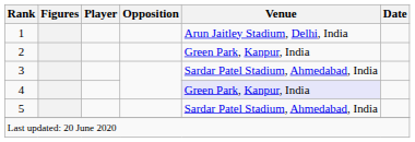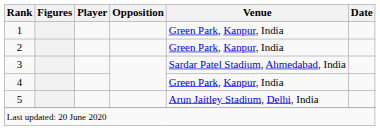 <table class="wikitable sortable">
 <tr>
 <th scope=col>Rank</th>
 <th scope=col>Figures</th>
 <th scope=col>Player</th>
 <th scope=col>Opposition</th>
 <th scope=col>Venue</th>
 <th scope=col>Date</th>
 </tr>
 <tr>
 <td align=center>1</td>
 <th scope=row style=text-align:center;></th>
 <td></td>
 <td></td>
-<td><a href='#'>Arun Jaitley Stadium</a>, <a href='#'>Delhi</a>, India</td>
+<td><a href='#'>Green Park</a>, <a href='#'>Kanpur</a>, India</td>
 <td></td>
 </tr>
 <tr>
 <td align=center>2</td>
 <th scope=row style=text-align:center;></th>
 <td></td>
 <td></td>
 <td><a href='#'>Green Park</a>, <a href='#'>Kanpur</a>, India</td>
 <td></td>
 </tr>
 <tr>
 <td align=center>3</td>
 <th scope=row style=text-align:center;></th>
 <td></td>
 <td rowspan=2></td>
 <td><a href='#'>Sardar Patel Stadium</a>, <a href='#'>Ahmedabad</a>, India</td>
 <td></td>
 </tr>
 <tr>
 <td align=center>4</td>
 <th scope=row style=text-align:center;></th>
 <td></td>
-<td style="background: lavender;"><a href='#'>Green Park</a>, <a href='#'>Kanpur</a>, India</td>
+<td><a href='#'>Green Park</a>, <a href='#'>Kanpur</a>, India</td>
 <td></td>
 </tr>
 <tr>
 <td align=center>5</td>
 <th scope=row style=text-align:center;></th>
 <td></td>
 <td></td>
-<td><a href='#'>Sardar Patel Stadium</a>, <a href='#'>Ahmedabad</a>, India</td>
+<td><a href='#'>Arun Jaitley Stadium</a>, <a href='#'>Delhi</a>, India</td>
 <td></td>
 </tr>
 <tr>
 </tr>
 <tr class=sortbottom>
 <td colspan=6><small>Last updated: 20 June 2020</small></td>
 </tr>
 </table>
